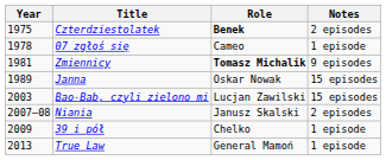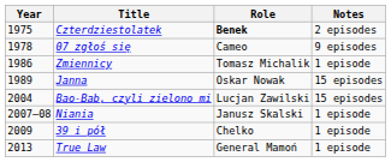 <table class="wikitable sortable">
 <tr>
 <th>Year</th>
 <th>Title</th>
 <th>Role</th>
 <th class="unsortable">Notes</th>
 </tr>
 <tr>
 <td>1975</td>
 <td><em><a href='#'>Czterdziestolatek</a></em></td>
 <td><strong>Benek</strong></td>
 <td>2 episodes</td>
 </tr>
 <tr>
 <td>1978</td>
 <td><em><a href='#'>07 zgłoś się</a></em></td>
 <td>Cameo</td>
-<td>1 episode</td>
+<td>9 episodes</td>
 </tr>
 <tr>
-<td>1981</td>
+<td>1986</td>
 <td><em><a href='#'>Zmiennicy</a></em></td>
-<td><strong>Tomasz Michalik</strong></td>
-<td>9 episodes</td>
+<td>Tomasz Michalik</td>
+<td>1 episode</td>
 </tr>
 <tr>
 <td>1989</td>
 <td><em><a href='#'>Janna</a></em></td>
 <td>Oskar Nowak</td>
 <td>15 episodes</td>
 </tr>
 <tr>
-<td>2003</td>
+<td>2004</td>
 <td><em><a href='#'>Bao-Bab, czyli zielono mi</a></em></td>
 <td>Lucjan Zawilski</td>
 <td>15 episodes</td>
 </tr>
 <tr>
 <td>2007–08</td>
 <td><em><a href='#'>Niania</a></em></td>
 <td>Janusz Skalski</td>
-<td>2 episodes</td>
+<td>1 episode</td>
 </tr>
 <tr>
 <td>2009</td>
 <td><em><a href='#'>39 i pół</a></em></td>
 <td>Chelko</td>
 <td>1 episode</td>
 </tr>
 <tr>
 <td>2013</td>
 <td><em><a href='#'>True Law</a></em></td>
 <td>General Mamoń</td>
 <td>1 episode</td>
 </tr>
 </table>
